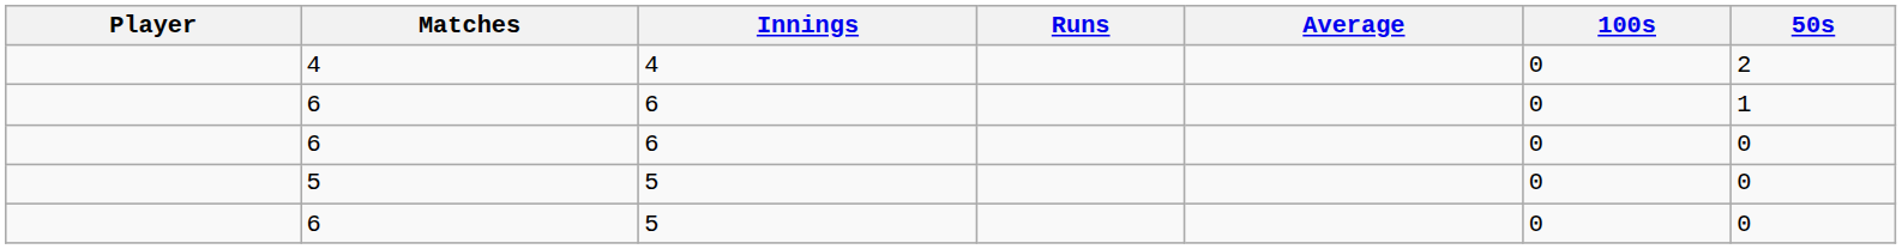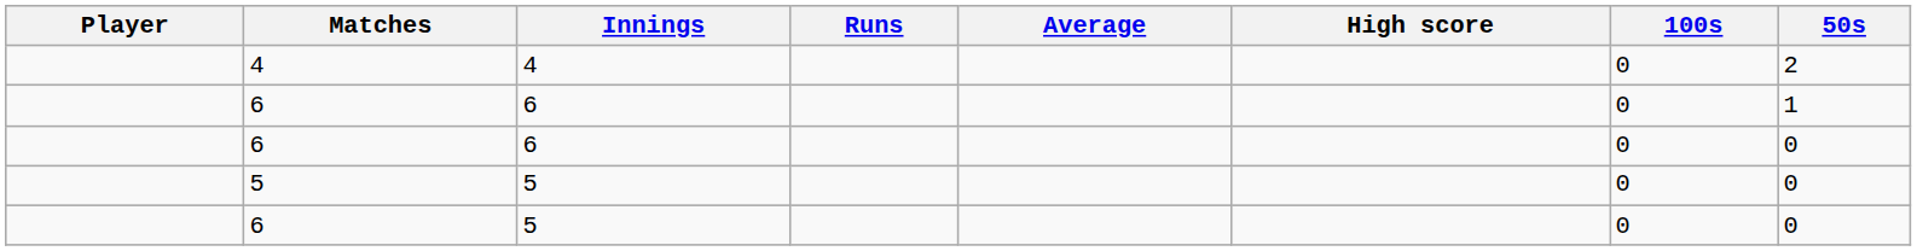 <table class="wikitable sortable" style="width:80%;">
 <tr>
 <th>Player</th>
 <th>Matches</th>
 <th><a href='#'>Innings</a></th>
 <th><a href='#'>Runs</a></th>
 <th><a href='#'>Average</a></th>
+<th>High score</th>
 <th><a href='#'>100s</a></th>
 <th><a href='#'>50s</a></th>
 </tr>
 <tr>
 <td></td>
 <td>4</td>
 <td>4</td>
+<td></td>
 <td></td>
 <td></td>
 <td>0</td>
 <td>2</td>
 </tr>
 <tr>
 <td></td>
 <td>6</td>
 <td>6</td>
 <td></td>
 <td></td>
+<td></td>
 <td>0</td>
 <td>1</td>
 </tr>
 <tr>
 <td></td>
 <td>6</td>
 <td>6</td>
+<td></td>
 <td></td>
 <td></td>
 <td>0</td>
 <td>0</td>
 </tr>
 <tr>
 <td></td>
 <td>5</td>
 <td>5</td>
 <td></td>
 <td></td>
+<td></td>
 <td>0</td>
 <td>0</td>
 </tr>
 <tr>
 <td></td>
 <td>6</td>
 <td>5</td>
 <td></td>
 <td></td>
+<td></td>
 <td>0</td>
 <td>0</td>
 </tr>
 </table>
